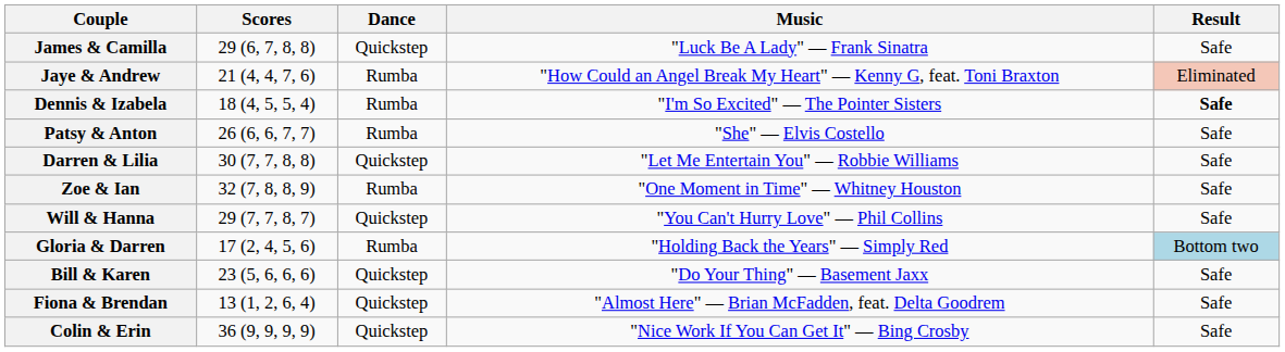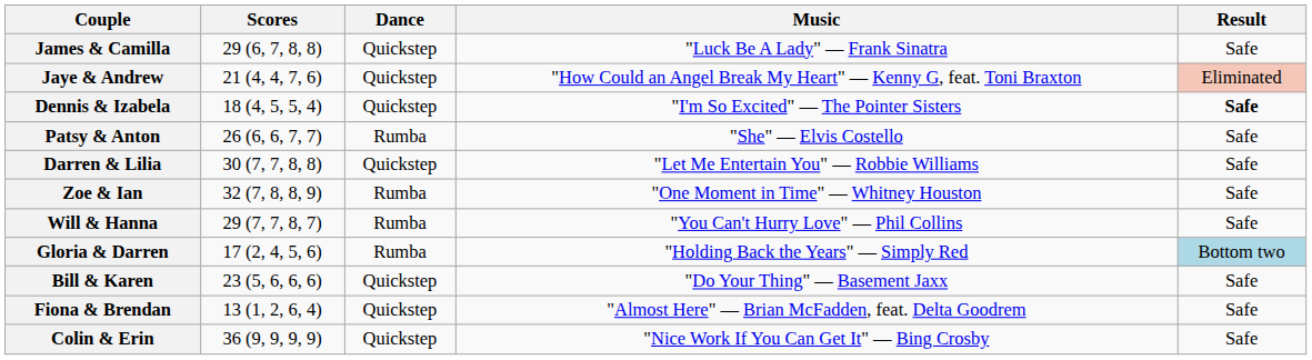 <table class="wikitable sortable" style="text-align:center; width:90%">
 <tr>
 <th scope="col">Couple</th>
 <th scope="col">Scores</th>
 <th scope="col" class="unsortable">Dance</th>
 <th scope="col" class="unsortable">Music</th>
 <th scope="col" class="unsortable">Result</th>
 </tr>
 <tr>
 <th scope="row">James & Camilla</th>
 <td>29 (6, 7, 8, 8)</td>
 <td>Quickstep</td>
 <td>"<a href='#'>Luck Be A Lady</a>" — <a href='#'>Frank Sinatra</a></td>
 <td>Safe</td>
 </tr>
 <tr>
 <th scope="row">Jaye & Andrew</th>
 <td>21 (4, 4, 7, 6)</td>
-<td>Rumba</td>
+<td>Quickstep</td>
 <td>"<a href='#'>How Could an Angel Break My Heart</a>" — <a href='#'>Kenny G</a>, feat. <a href='#'>Toni Braxton</a></td>
 <td bgcolor="f4c7b8">Eliminated</td>
 </tr>
 <tr>
 <th scope="row">Dennis & Izabela</th>
 <td>18 (4, 5, 5, 4)</td>
-<td>Rumba</td>
+<td>Quickstep</td>
 <td>"<a href='#'>I'm So Excited</a>" — <a href='#'>The Pointer Sisters</a></td>
 <td><strong>Safe</strong></td>
 </tr>
 <tr>
 <th scope="row">Patsy & Anton</th>
 <td>26 (6, 6, 7, 7)</td>
 <td>Rumba</td>
 <td>"<a href='#'>She</a>" — <a href='#'>Elvis Costello</a></td>
 <td>Safe</td>
 </tr>
 <tr>
 <th scope="row">Darren & Lilia</th>
 <td>30 (7, 7, 8, 8)</td>
 <td>Quickstep</td>
 <td>"<a href='#'>Let Me Entertain You</a>" — <a href='#'>Robbie Williams</a></td>
 <td>Safe</td>
 </tr>
 <tr>
 <th scope="row">Zoe & Ian</th>
 <td>32 (7, 8, 8, 9)</td>
 <td>Rumba</td>
 <td>"<a href='#'>One Moment in Time</a>" — <a href='#'>Whitney Houston</a></td>
 <td>Safe</td>
 </tr>
 <tr>
 <th scope="row">Will & Hanna</th>
 <td>29 (7, 7, 8, 7)</td>
-<td>Quickstep</td>
+<td>Rumba</td>
 <td>"<a href='#'>You Can't Hurry Love</a>" — <a href='#'>Phil Collins</a></td>
 <td>Safe</td>
 </tr>
 <tr>
 <th scope="row">Gloria & Darren</th>
 <td>17 (2, 4, 5, 6)</td>
 <td>Rumba</td>
 <td>"<a href='#'>Holding Back the Years</a>" — <a href='#'>Simply Red</a></td>
 <td bgcolor="lightblue">Bottom two</td>
 </tr>
 <tr>
 <th scope="row">Bill & Karen</th>
 <td>23 (5, 6, 6, 6)</td>
 <td>Quickstep</td>
 <td>"<a href='#'>Do Your Thing</a>" — <a href='#'>Basement Jaxx</a></td>
 <td>Safe</td>
 </tr>
 <tr>
 <th scope="row">Fiona & Brendan</th>
 <td>13 (1, 2, 6, 4)</td>
 <td>Quickstep</td>
 <td>"<a href='#'>Almost Here</a>" — <a href='#'>Brian McFadden</a>, feat. <a href='#'>Delta Goodrem</a></td>
 <td>Safe</td>
 </tr>
 <tr>
 <th scope="row">Colin & Erin</th>
 <td>36 (9, 9, 9, 9)</td>
 <td>Quickstep</td>
 <td>"<a href='#'>Nice Work If You Can Get It</a>" — <a href='#'>Bing Crosby</a></td>
 <td>Safe</td>
 </tr>
 </table>
